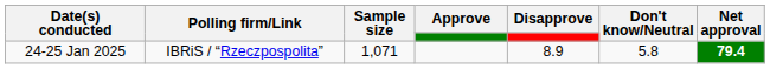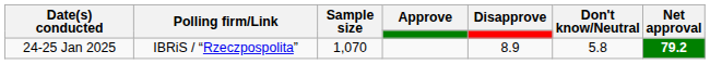 <table class="wikitable collapsible sortable" style="text-align:center; font-size:85%; line-height:14px">
 <tr>
 <th style="width:125px;" rowspan="2">Date(s)<br>conducted</th>
 <th rowspan="2" style="width:180px;">Polling firm/Link</th>
 <th style="width:60px;" rowspan="2">Sample size</th>
 <th class="unsortable" style="width:80px;">Approve</th>
 <th class="unsortable" style="width:80px;">Disapprove</th>
 <th class="unsortable" style="width:80px;" rowspan="2">Don't know/Neutral</th>
 <th class="unsortable" style="width:20px;" rowspan="2">Net approval</th>
 </tr>
 <tr>
 <th class="unsortable" style="background:green;width:60px;"></th>
 <th class="unsortable" style="background:red;width:60px;"></th>
 </tr>
 <tr>
 <td data-sort-value="2025-01-25">24-25 Jan 2025</td>
 <td>IBRiS / “<a href='#'>Rzeczpospolita</a>”</td>
-<td>1,071</td>
+<td>1,070</td>
 <td></td>
 <td>8.9</td>
 <td>5.8</td>
-<td style="background:green;color:white;"><strong>79.4</strong></td>
+<td style="background:green;color:white;"><strong>79.2</strong></td>
 </tr>
 </table>
